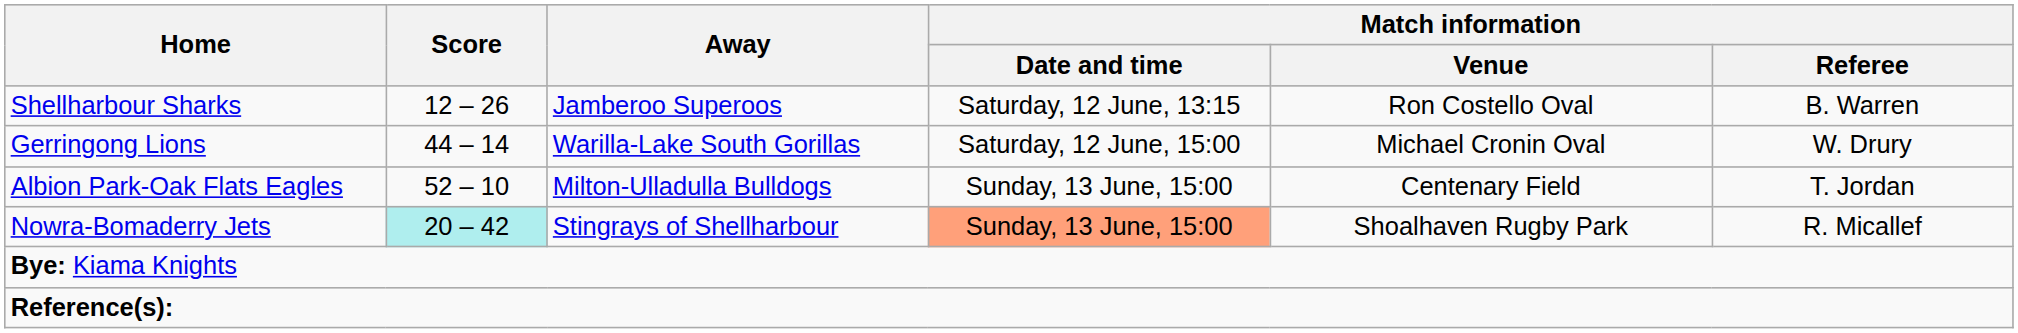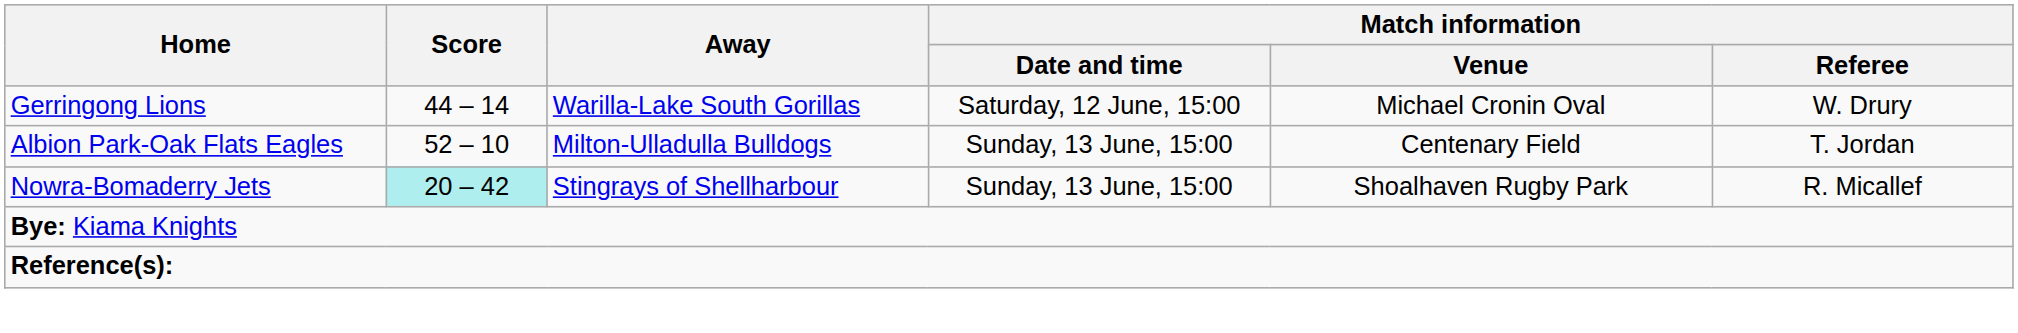 <table class="wikitable" width="100% text-align:center;">
 <tr>
 <th rowspan="2" width="19%">Home</th>
 <th rowspan="2" width="8%">Score</th>
 <th rowspan="2" width="19%">Away</th>
 <th colspan="3">Match information</th>
 </tr>
 <tr bgcolor="#CCCCCC">
 <th width="17%">Date and time</th>
 <th width="22%">Venue</th>
 <th>Referee</th>
-</tr>
-<tr>
-<td> <a href='#'>Shellharbour Sharks</a></td>
-<td style="text-align:center;">12 – 26</td>
-<td> <a href='#'>Jamberoo Superoos</a></td>
-<td style="text-align:center;">Saturday, 12 June, 13:15</td>
-<td style="text-align:center;">Ron Costello Oval</td>
-<td style="text-align:center;">B. Warren</td>
 </tr>
 <tr>
 <td> <a href='#'>Gerringong Lions</a></td>
 <td style="text-align:center;">44 – 14</td>
 <td> <a href='#'>Warilla-Lake South Gorillas</a></td>
 <td style="text-align:center;">Saturday, 12 June, 15:00</td>
 <td style="text-align:center;">Michael Cronin Oval</td>
 <td style="text-align:center;">W. Drury</td>
 </tr>
 <tr>
 <td> <a href='#'>Albion Park-Oak Flats Eagles</a></td>
 <td style="text-align:center;">52 – 10</td>
 <td> <a href='#'>Milton-Ulladulla Bulldogs</a></td>
 <td style="text-align:center;">Sunday, 13 June, 15:00</td>
 <td style="text-align:center;">Centenary Field</td>
 <td style="text-align:center;">T. Jordan</td>
 </tr>
 <tr>
 <td> <a href='#'>Nowra-Bomaderry Jets</a></td>
 <td style="background: paleturquoise; text-align:center;">20 – 42</td>
 <td> <a href='#'>Stingrays of Shellharbour</a></td>
-<td style="background: lightsalmon; text-align:center;">Sunday, 13 June, 15:00</td>
+<td style="text-align:center;">Sunday, 13 June, 15:00</td>
 <td style="text-align:center;">Shoalhaven Rugby Park</td>
 <td style="text-align:center;">R. Micallef</td>
 </tr>
 <tr>
 <td colspan="6" align="centre"><strong>Bye:</strong>  <a href='#'>Kiama Knights</a></td>
 </tr>
 <tr>
 <td colspan="6"><strong>Reference(s):</strong> </td>
 </tr>
 </table>
